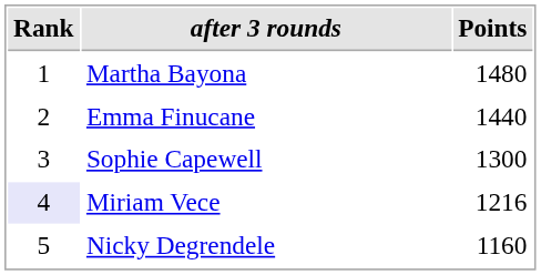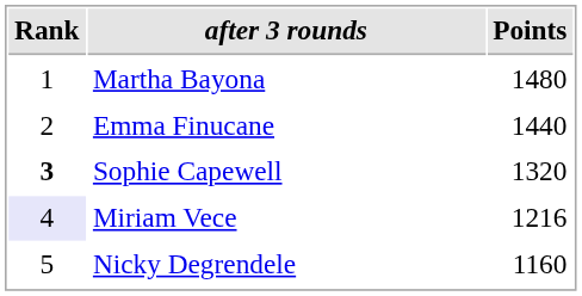 <table cellspacing="1" cellpadding="3" style="border:1px solid #aaa; font-size:90%;">
 <tr style="background:#e4e4e4;">
 <th style="border-bottom:1px solid #aaa; width:10px;">Rank</th>
 <th style="border-bottom:1px solid #aaa; width:200px; white-space:nowrap;"><em>after 3 rounds</em></th>
 <th style="border-bottom:1px solid #aaa; width:20px;">Points</th>
 </tr>
 <tr>
 <td align=center>1</td>
 <td> <a href='#'>Martha Bayona</a></td>
 <td align=right>1480</td>
 </tr>
 <tr>
 <td align=center>2</td>
 <td> <a href='#'>Emma Finucane</a></td>
 <td align=right>1440</td>
 </tr>
 <tr>
-<td align=center>3</td>
+<td align=center><strong>3</strong></td>
 <td> <a href='#'>Sophie Capewell</a></td>
-<td align=right>1300</td>
+<td align=right>1320</td>
 </tr>
 <tr>
 <td align=center style="background: lavender;">4</td>
 <td> <a href='#'>Miriam Vece</a></td>
 <td align=right>1216</td>
 </tr>
 <tr>
 <td align=center>5</td>
 <td> <a href='#'>Nicky Degrendele</a></td>
 <td align=right>1160</td>
 </tr>
 </table>
